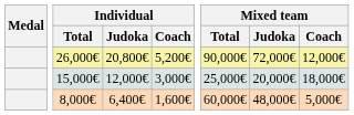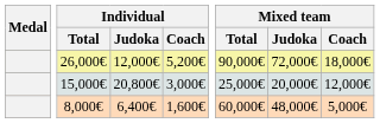 <table class=wikitable style="border: none; background: none; text-align:center;">
 <tr>
 <th rowspan=2>Medal</th>
 <td rowspan=5 style="width:1; border: none; background: none;"></td>
 <th colspan=3>Individual</th>
 <td rowspan=5 style="width:1; border: none; background: none;"></td>
 <th colspan=3>Mixed team</th>
 </tr>
 <tr>
 <th>Total</th>
 <th>Judoka</th>
 <th>Coach</th>
 <th>Total</th>
 <th>Judoka</th>
 <th>Coach</th>
 </tr>
 <tr bgcolor=F7F6A8>
 <th></th>
 <td>26,000€</td>
-<td>20,800€</td>
+<td>12,000€</td>
 <td>5,200€</td>
 <td>90,000€</td>
 <td>72,000€</td>
-<td>12,000€</td>
+<td>18,000€</td>
 </tr>
 <tr bgcolor=DCE5E5>
 <th></th>
 <td>15,000€</td>
-<td>12,000€</td>
+<td>20,800€</td>
 <td>3,000€</td>
 <td>25,000€</td>
 <td>20,000€</td>
-<td>18,000€</td>
+<td>12,000€</td>
 </tr>
 <tr bgcolor=FFDAB9>
 <th></th>
 <td>8,000€</td>
 <td>6,400€</td>
 <td>1,600€</td>
 <td>60,000€</td>
 <td>48,000€</td>
 <td>5,000€</td>
 </tr>
 </table>
